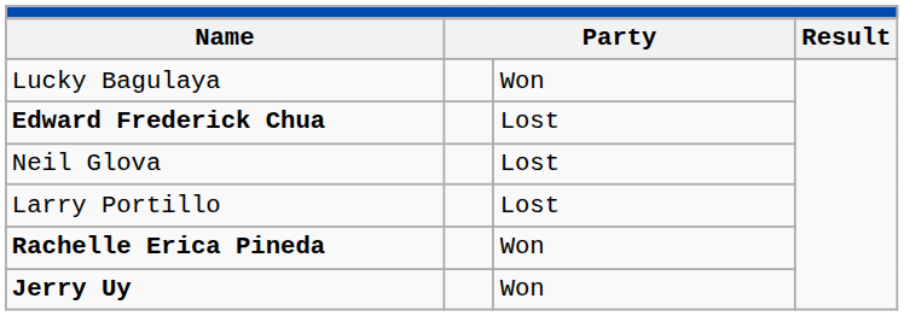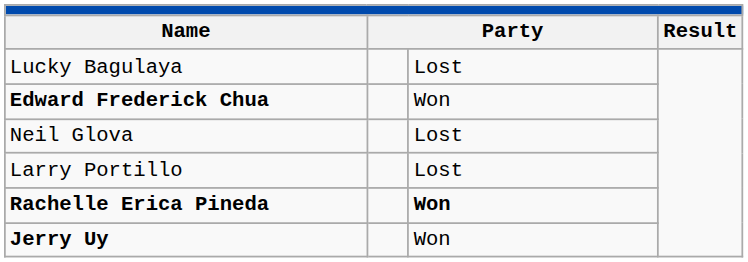 <table class="wikitable" style="font-size:90%">
 <tr>
 <td colspan="4" bgcolor="004aad"></td>
 </tr>
 <tr>
 <th width="200px">Name</th>
 <th colspan="2" width="160px">Party</th>
 <th>Result</th>
 </tr>
 <tr>
 <td>Lucky Bagulaya</td>
 <td></td>
-<td>Won</td>
+<td>Lost</td>
 </tr>
 <tr>
 <td><strong>Edward Frederick Chua</strong></td>
 <td></td>
-<td>Lost</td>
+<td>Won</td>
 </tr>
 <tr>
 <td>Neil Glova</td>
 <td></td>
 <td>Lost</td>
 </tr>
 <tr>
 <td>Larry Portillo</td>
 <td></td>
 <td>Lost</td>
 </tr>
 <tr>
 <td><strong>Rachelle Erica Pineda</strong></td>
 <td></td>
-<td>Won</td>
+<td><strong>Won</strong></td>
 </tr>
 <tr>
 <td><strong>Jerry Uy</strong></td>
 <td></td>
 <td>Won</td>
 </tr>
 </table>
